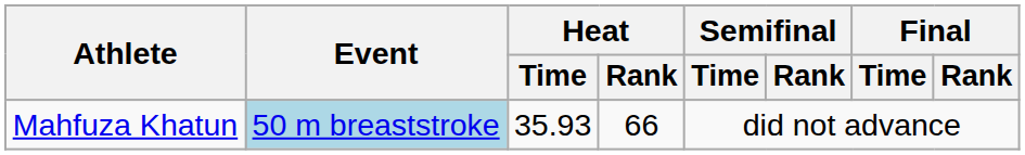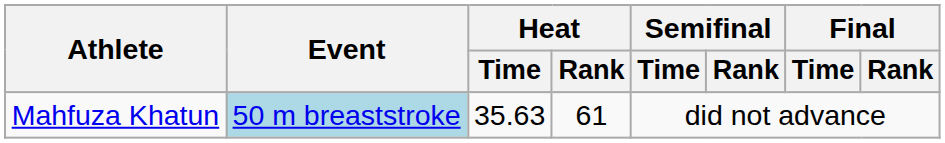 <table class=wikitable style="font-size:90%">
 <tr>
 <th rowspan="2">Athlete</th>
 <th rowspan="2">Event</th>
 <th colspan="2">Heat</th>
 <th colspan="2">Semifinal</th>
 <th colspan="2">Final</th>
 </tr>
 <tr style="font-size:95%">
 <th>Time</th>
 <th>Rank</th>
 <th>Time</th>
 <th>Rank</th>
 <th>Time</th>
 <th>Rank</th>
 </tr>
 <tr align=center>
 <td align=left><a href='#'>Mahfuza Khatun</a></td>
 <td align=left style="background: lightblue;"><a href='#'>50 m breaststroke</a></td>
-<td>35.93</td>
-<td>66</td>
+<td>35.63</td>
+<td>61</td>
 <td colspan=4>did not advance</td>
 </tr>
 </table>
